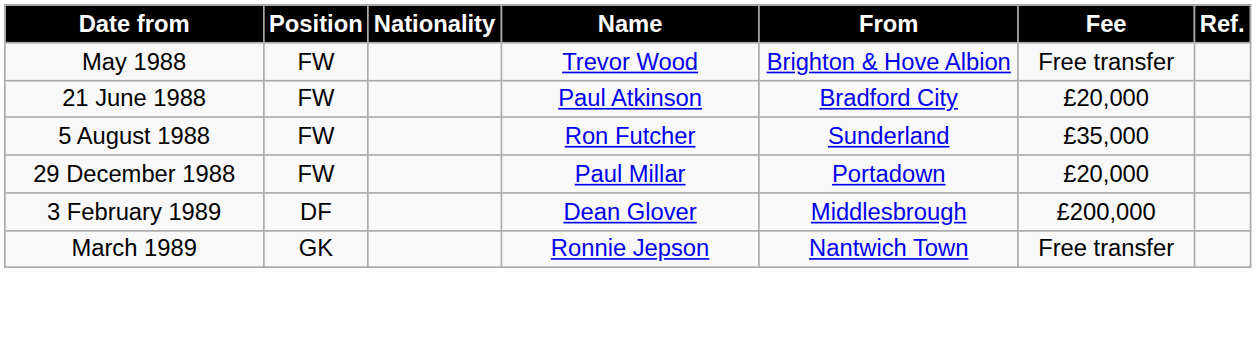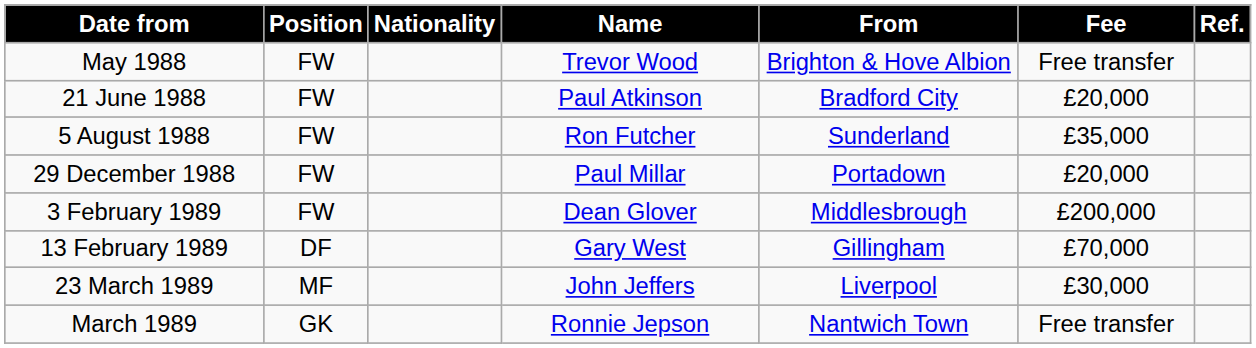 <table class="wikitable" style="text-align:center; font-size:90%; ">
 <tr>
 <th style="background:#000000; color:white; width:150px;">Date from</th>
 <th style="background:#000000; color:white; width:50px;">Position</th>
 <th style="background:#000000; color:white; width:50px;">Nationality</th>
 <th style="background:#000000; color:white; width:150px;">Name</th>
 <th style="background:#000000; color:white; width:150px;">From</th>
 <th style="background:#000000; color:white; width:100px;">Fee</th>
 <th style="background:#000000; color:white; width:25px;">Ref.</th>
 </tr>
 <tr>
 <td>May 1988</td>
 <td>FW</td>
 <td></td>
 <td><a href='#'>Trevor Wood</a></td>
 <td><a href='#'>Brighton & Hove Albion</a></td>
 <td>Free transfer</td>
 <td></td>
 </tr>
 <tr>
 <td>21 June 1988</td>
 <td>FW</td>
 <td></td>
 <td><a href='#'>Paul Atkinson</a></td>
 <td><a href='#'>Bradford City</a></td>
 <td>£20,000</td>
 <td></td>
 </tr>
 <tr>
 <td>5 August 1988</td>
 <td>FW</td>
 <td></td>
 <td><a href='#'>Ron Futcher</a></td>
 <td><a href='#'>Sunderland</a></td>
 <td>£35,000</td>
 <td></td>
 </tr>
 <tr>
 <td>29 December 1988</td>
 <td>FW</td>
 <td></td>
 <td><a href='#'>Paul Millar</a></td>
 <td> <a href='#'>Portadown</a></td>
 <td>£20,000</td>
 <td></td>
 </tr>
 <tr>
 <td>3 February 1989</td>
-<td>DF</td>
+<td>FW</td>
 <td></td>
 <td><a href='#'>Dean Glover</a></td>
 <td><a href='#'>Middlesbrough</a></td>
 <td>£200,000</td>
+<td></td>
+</tr>
+<tr>
+<td>13 February 1989</td>
+<td>DF</td>
+<td></td>
+<td><a href='#'>Gary West</a></td>
+<td><a href='#'>Gillingham</a></td>
+<td>£70,000</td>
+<td></td>
+</tr>
+<tr>
+<td>23 March 1989</td>
+<td>MF</td>
+<td></td>
+<td><a href='#'>John Jeffers</a></td>
+<td><a href='#'>Liverpool</a></td>
+<td>£30,000</td>
 <td></td>
 </tr>
 <tr>
 <td>March 1989</td>
 <td>GK</td>
 <td></td>
 <td><a href='#'>Ronnie Jepson</a></td>
 <td><a href='#'>Nantwich Town</a></td>
 <td>Free transfer</td>
 <td></td>
 </tr>
 </table>
